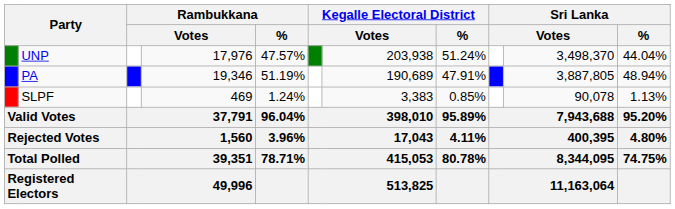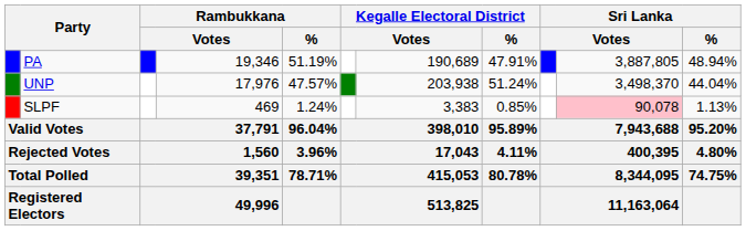 <table class="wikitable">
 <tr>
 <th colspan="2" width="144px"rowspan="2">Party</th>
 <th colspan="3" width="216px">Rambukkana</th>
 <th colspan="3" width="216px"><a href='#'>Kegalle Electoral District</a></th>
 <th colspan="3" width="216px">Sri Lanka</th>
 </tr>
 <tr>
 <th colspan="2" width="144px">Votes</th>
 <th>%</th>
 <th colspan="2" width="144px">Votes</th>
 <th>%</th>
 <th colspan="2" width="144px">Votes</th>
 <th>%</th>
 </tr>
 <tr>
+<td style="background-color:blue;" width="10px"></td>
+<td style="text-align:left;"><a href='#'>PA</a></td>
+<td style="background-color:blue;" width="10px"></td>
+<td style="text-align:right;">19,346</td>
+<td style="text-align:right;">51.19%</td>
+<td style="background-color:white;" width="10px"></td>
+<td style="text-align:right;">190,689</td>
+<td style="text-align:right;">47.91%</td>
+<td style="background-color:blue;" width="10px"></td>
+<td style="text-align:right;">3,887,805</td>
+<td style="text-align:right;">48.94%</td>
+</tr>
+<tr>
 <td style="background-color:green;" width="10px"></td>
 <td style="text-align:left;"><a href='#'>UNP</a></td>
 <td style="background-color:white;" width="10px"></td>
 <td style="text-align:right;">17,976</td>
 <td style="text-align:right;">47.57%</td>
 <td style="background-color:green;" width="10px"></td>
 <td style="text-align:right;">203,938</td>
 <td style="text-align:right;">51.24%</td>
 <td style="background-color:white;" width="10px"></td>
 <td style="text-align:right;">3,498,370</td>
 <td style="text-align:right;">44.04%</td>
 </tr>
 <tr>
-<td style="background-color:blue;" width="10px"></td>
-<td style="text-align:left;"><a href='#'>PA</a></td>
-<td style="background-color:blue;" width="10px"></td>
-<td style="text-align:right;">19,346</td>
-<td style="text-align:right;">51.19%</td>
-<td style="background-color:white;" width="10px"></td>
-<td style="text-align:right;">190,689</td>
-<td style="text-align:right;">47.91%</td>
-<td style="background-color:blue;" width="10px"></td>
-<td style="text-align:right;">3,887,805</td>
-<td style="text-align:right;">48.94%</td>
-</tr>
-<tr>
 <td style="background-color:red;" width="10px"></td>
 <td style="text-align:left;">SLPF</td>
 <td style="background-color:white;" width="10px"></td>
 <td style="text-align:right;">469</td>
 <td style="text-align:right;">1.24%</td>
 <td style="background-color:white;" width="10px"></td>
 <td style="text-align:right;">3,383</td>
 <td style="text-align:right;">0.85%</td>
 <td style="background-color:white;" width="10px"></td>
-<td style="text-align:right;">90,078</td>
+<td style="background: pink; text-align:right;">90,078</td>
 <td style="text-align:right;">1.13%</td>
 </tr>
 <tr>
 <th colspan="2" width="144px"style="text-align:left;">Valid Votes</th>
 <th style="text-align:right;"colspan="2" width="144px">37,791</th>
 <th style="text-align:right;">96.04%</th>
 <th style="text-align:right;"colspan="2" width="144px">398,010</th>
 <th style="text-align:right;">95.89%</th>
 <th style="text-align:right;"colspan="2" width="144px">7,943,688</th>
 <th style="text-align:right;">95.20%</th>
 </tr>
 <tr>
 <th colspan="2" width="144px"style="text-align:left;">Rejected Votes</th>
 <th style="text-align:right;"colspan="2" width="144px">1,560</th>
 <th style="text-align:right;">3.96%</th>
 <th style="text-align:right;"colspan="2" width="144px">17,043</th>
 <th style="text-align:right;">4.11%</th>
 <th style="text-align:right;"colspan="2" width="144px">400,395</th>
 <th style="text-align:right;">4.80%</th>
 </tr>
 <tr>
 <th colspan="2" width="144px"style="text-align:left;">Total Polled</th>
 <th style="text-align:right;"colspan="2" width="144px">39,351</th>
 <th style="text-align:right;">78.71%</th>
 <th style="text-align:right;"colspan="2" width="144px">415,053</th>
 <th style="text-align:right;">80.78%</th>
 <th style="text-align:right;"colspan="2" width="144px">8,344,095</th>
 <th style="text-align:right;">74.75%</th>
 </tr>
 <tr>
 <th colspan="2" width="144px"style="text-align:left;">Registered Electors</th>
 <th style="text-align:right;"colspan="2" width="144px">49,996</th>
 <th></th>
 <th style="text-align:right;"colspan="2" width="144px">513,825</th>
 <th></th>
 <th style="text-align:right;"colspan="2" width="144px">11,163,064</th>
 <th></th>
 </tr>
 </table>
